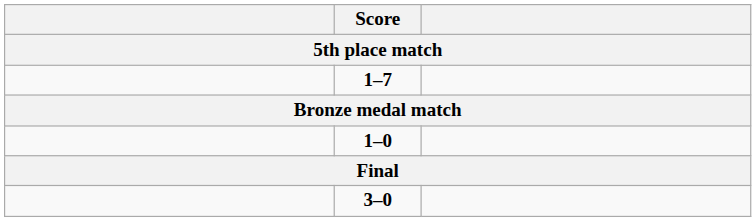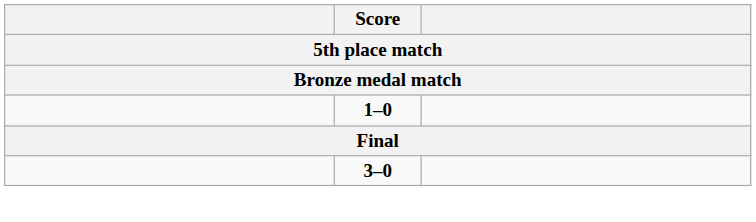 <table class="wikitable" style="text-align: left;">
 <tr>
 <th align="right" width="270"></th>
 <th width="65">Score</th>
 <th align="left" width="270"></th>
 </tr>
 <tr>
 <th colspan="3">5th place match</th>
-</tr>
-<tr>
-<td></td>
-<td align=center><strong>1–7</strong></td>
-<td><strong></strong></td>
 </tr>
 <tr>
 <th colspan="3">Bronze medal match</th>
 </tr>
 <tr>
 <td><strong></strong></td>
 <td align=center><strong>1–0</strong></td>
 <td></td>
 </tr>
 <tr>
 <th colspan="3">Final</th>
 </tr>
 <tr>
 <td><strong></strong></td>
 <td align=center><strong>3–0</strong></td>
 <td></td>
 </tr>
 </table>
